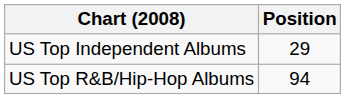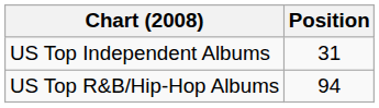 <table class="wikitable sortable">
 <tr>
 <th>Chart (2008)</th>
 <th>Position</th>
 </tr>
 <tr>
 <td>US Top Independent Albums</td>
-<td style="text-align:center;">29</td>
+<td style="text-align:center;">31</td>
 </tr>
 <tr>
 <td>US Top R&B/Hip-Hop Albums</td>
 <td style="text-align:center;">94</td>
 </tr>
 </table>
